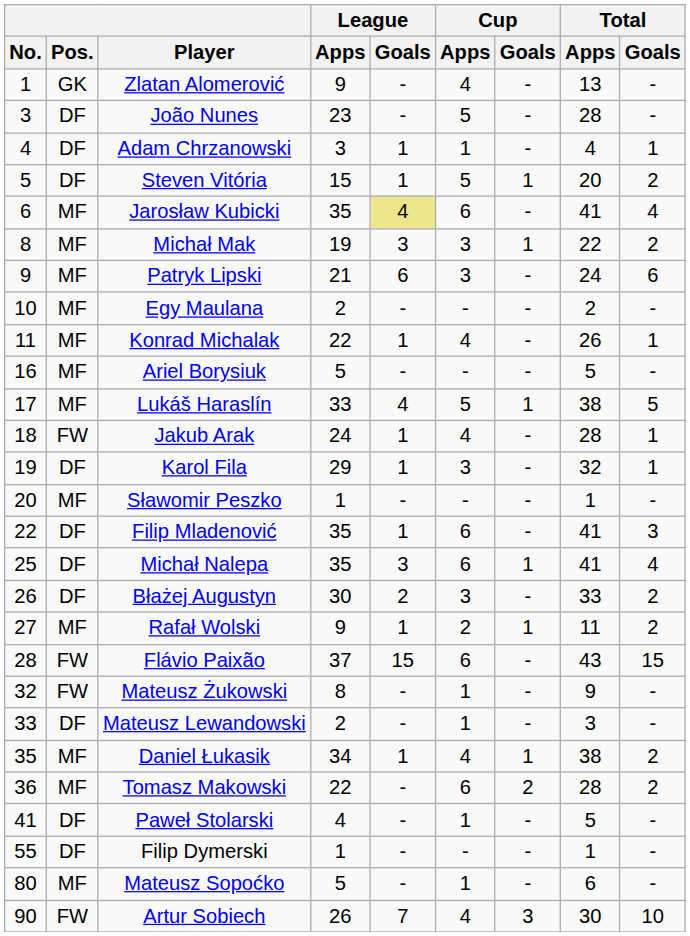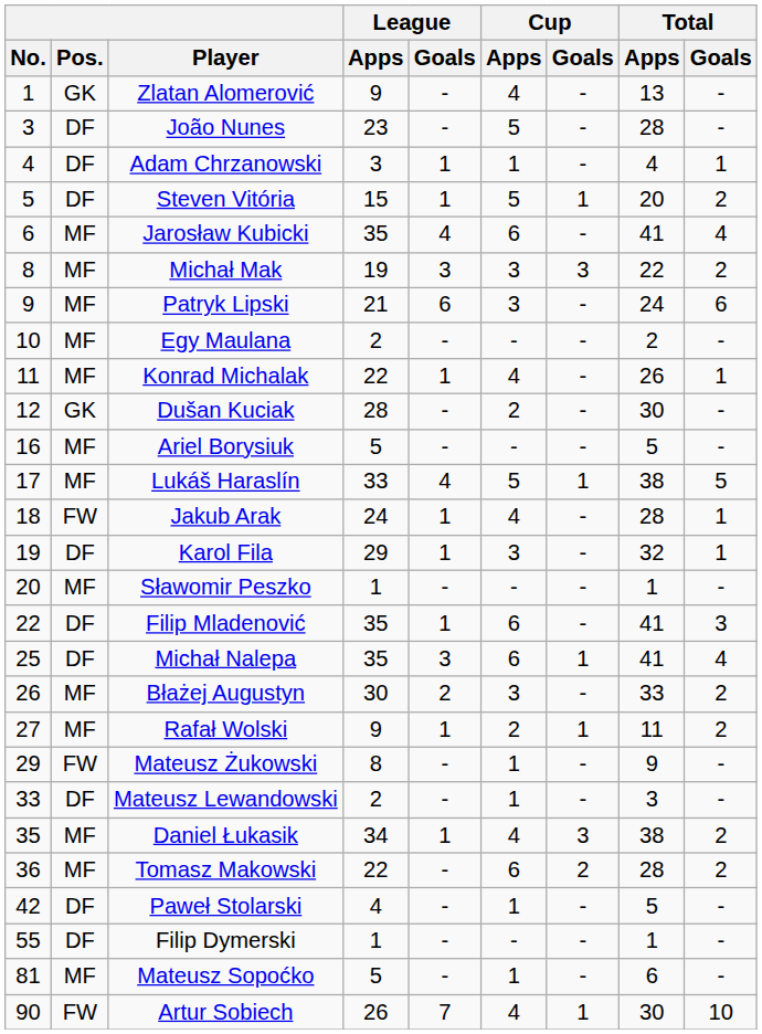 <table class="wikitable" style="text-align: center">
 <tr>
 <th colspan="3"></th>
 <th colspan="2">League</th>
 <th colspan="2">Cup</th>
 <th colspan="2">Total</th>
 </tr>
 <tr>
 <th>No.</th>
 <th>Pos.</th>
 <th>Player</th>
 <th>Apps</th>
 <th>Goals</th>
 <th>Apps</th>
 <th>Goals</th>
 <th>Apps</th>
 <th>Goals</th>
 </tr>
 <tr>
 <td>1</td>
 <td>GK</td>
 <td><a href='#'>Zlatan Alomerović</a></td>
 <td>9</td>
 <td>-</td>
 <td>4</td>
 <td>-</td>
 <td>13</td>
 <td>-</td>
 </tr>
 <tr>
 <td>3</td>
 <td>DF</td>
 <td><a href='#'>João Nunes</a></td>
 <td>23</td>
 <td>-</td>
 <td>5</td>
 <td>-</td>
 <td>28</td>
 <td>-</td>
 </tr>
 <tr>
 <td>4</td>
 <td>DF</td>
 <td><a href='#'>Adam Chrzanowski</a></td>
 <td>3</td>
 <td>1</td>
 <td>1</td>
 <td>-</td>
 <td>4</td>
 <td>1</td>
 </tr>
 <tr>
 <td>5</td>
 <td>DF</td>
 <td><a href='#'>Steven Vitória</a></td>
 <td>15</td>
 <td>1</td>
 <td>5</td>
 <td>1</td>
 <td>20</td>
 <td>2</td>
 </tr>
 <tr>
 <td>6</td>
 <td>MF</td>
 <td><a href='#'>Jarosław Kubicki</a></td>
 <td>35</td>
-<td style="background: khaki;">4</td>
+<td>4</td>
 <td>6</td>
 <td>-</td>
 <td>41</td>
 <td>4</td>
 </tr>
 <tr>
 <td>8</td>
 <td>MF</td>
 <td><a href='#'>Michał Mak</a></td>
 <td>19</td>
 <td>3</td>
 <td>3</td>
-<td>1</td>
+<td>3</td>
 <td>22</td>
 <td>2</td>
 </tr>
 <tr>
 <td>9</td>
 <td>MF</td>
 <td><a href='#'>Patryk Lipski</a></td>
 <td>21</td>
 <td>6</td>
 <td>3</td>
 <td>-</td>
 <td>24</td>
 <td>6</td>
 </tr>
 <tr>
 <td>10</td>
 <td>MF</td>
 <td><a href='#'>Egy Maulana</a></td>
 <td>2</td>
 <td>-</td>
 <td>-</td>
 <td>-</td>
 <td>2</td>
 <td>-</td>
 </tr>
 <tr>
 <td>11</td>
 <td>MF</td>
 <td><a href='#'>Konrad Michalak</a></td>
 <td>22</td>
 <td>1</td>
 <td>4</td>
 <td>-</td>
 <td>26</td>
 <td>1</td>
+</tr>
+<tr>
+<td>12</td>
+<td>GK</td>
+<td><a href='#'>Dušan Kuciak</a></td>
+<td>28</td>
+<td>-</td>
+<td>2</td>
+<td>-</td>
+<td>30</td>
+<td>-</td>
 </tr>
 <tr>
 <td>16</td>
 <td>MF</td>
 <td><a href='#'>Ariel Borysiuk</a></td>
 <td>5</td>
 <td>-</td>
 <td>-</td>
 <td>-</td>
 <td>5</td>
 <td>-</td>
 </tr>
 <tr>
 <td>17</td>
 <td>MF</td>
 <td><a href='#'>Lukáš Haraslín</a></td>
 <td>33</td>
 <td>4</td>
 <td>5</td>
 <td>1</td>
 <td>38</td>
 <td>5</td>
 </tr>
 <tr>
 <td>18</td>
 <td>FW</td>
 <td><a href='#'>Jakub Arak</a></td>
 <td>24</td>
 <td>1</td>
 <td>4</td>
 <td>-</td>
 <td>28</td>
 <td>1</td>
 </tr>
 <tr>
 <td>19</td>
 <td>DF</td>
 <td><a href='#'>Karol Fila</a></td>
 <td>29</td>
 <td>1</td>
 <td>3</td>
 <td>-</td>
 <td>32</td>
 <td>1</td>
 </tr>
 <tr>
 <td>20</td>
 <td>MF</td>
 <td><a href='#'>Sławomir Peszko</a></td>
 <td>1</td>
 <td>-</td>
 <td>-</td>
 <td>-</td>
 <td>1</td>
 <td>-</td>
 </tr>
 <tr>
 <td>22</td>
 <td>DF</td>
 <td><a href='#'>Filip Mladenović</a></td>
 <td>35</td>
 <td>1</td>
 <td>6</td>
 <td>-</td>
 <td>41</td>
 <td>3</td>
 </tr>
 <tr>
 <td>25</td>
 <td>DF</td>
 <td><a href='#'>Michał Nalepa</a></td>
 <td>35</td>
 <td>3</td>
 <td>6</td>
 <td>1</td>
 <td>41</td>
 <td>4</td>
 </tr>
 <tr>
 <td>26</td>
-<td>DF</td>
+<td>MF</td>
 <td><a href='#'>Błażej Augustyn</a></td>
 <td>30</td>
 <td>2</td>
 <td>3</td>
 <td>-</td>
 <td>33</td>
 <td>2</td>
 </tr>
 <tr>
 <td>27</td>
 <td>MF</td>
 <td><a href='#'>Rafał Wolski</a></td>
 <td>9</td>
 <td>1</td>
 <td>2</td>
 <td>1</td>
 <td>11</td>
 <td>2</td>
 </tr>
 <tr>
-<td>28</td>
-<td>FW</td>
-<td><a href='#'>Flávio Paixão</a></td>
-<td>37</td>
-<td>15</td>
-<td>6</td>
-<td>-</td>
-<td>43</td>
-<td>15</td>
-</tr>
-<tr>
-<td>32</td>
+<td>29</td>
 <td>FW</td>
 <td><a href='#'>Mateusz Żukowski</a></td>
 <td>8</td>
 <td>-</td>
 <td>1</td>
 <td>-</td>
 <td>9</td>
 <td>-</td>
 </tr>
 <tr>
 <td>33</td>
 <td>DF</td>
 <td><a href='#'>Mateusz Lewandowski</a></td>
 <td>2</td>
 <td>-</td>
 <td>1</td>
 <td>-</td>
 <td>3</td>
 <td>-</td>
 </tr>
 <tr>
 <td>35</td>
 <td>MF</td>
 <td><a href='#'>Daniel Łukasik</a></td>
 <td>34</td>
 <td>1</td>
 <td>4</td>
-<td>1</td>
+<td>3</td>
 <td>38</td>
 <td>2</td>
 </tr>
 <tr>
 <td>36</td>
 <td>MF</td>
 <td><a href='#'>Tomasz Makowski</a></td>
 <td>22</td>
 <td>-</td>
 <td>6</td>
 <td>2</td>
 <td>28</td>
 <td>2</td>
 </tr>
 <tr>
-<td>41</td>
+<td>42</td>
 <td>DF</td>
 <td><a href='#'>Paweł Stolarski</a></td>
 <td>4</td>
 <td>-</td>
 <td>1</td>
 <td>-</td>
 <td>5</td>
 <td>-</td>
 </tr>
 <tr>
 <td>55</td>
 <td>DF</td>
 <td>Filip Dymerski</td>
 <td>1</td>
 <td>-</td>
 <td>-</td>
 <td>-</td>
 <td>1</td>
 <td>-</td>
 </tr>
 <tr>
-<td>80</td>
+<td>81</td>
 <td>MF</td>
 <td><a href='#'>Mateusz Sopoćko</a></td>
 <td>5</td>
 <td>-</td>
 <td>1</td>
 <td>-</td>
 <td>6</td>
 <td>-</td>
 </tr>
 <tr>
 <td>90</td>
 <td>FW</td>
 <td><a href='#'>Artur Sobiech</a></td>
 <td>26</td>
 <td>7</td>
 <td>4</td>
-<td>3</td>
+<td>1</td>
 <td>30</td>
 <td>10</td>
 </tr>
 </table>
